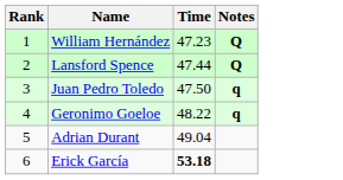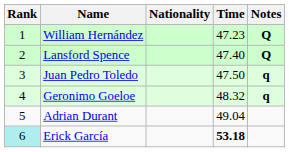 <table class="wikitable sortable" style="text-align:center">
 <tr>
 <th>Rank</th>
 <th>Name</th>
+<th>Nationality</th>
 <th>Time</th>
 <th>Notes</th>
 </tr>
 <tr bgcolor=ccffcc>
 <td>1</td>
 <td align=left><a href='#'>William Hernández</a></td>
+<td align=left></td>
 <td>47.23</td>
 <td><strong>Q</strong></td>
 </tr>
 <tr bgcolor=ccffcc>
 <td>2</td>
 <td align=left><a href='#'>Lansford Spence</a></td>
-<td>47.44</td>
+<td align=left></td>
+<td>47.40</td>
 <td><strong>Q</strong></td>
 </tr>
 <tr bgcolor=ddffdd>
 <td>3</td>
 <td align=left><a href='#'>Juan Pedro Toledo</a></td>
+<td align=left></td>
 <td>47.50</td>
 <td><strong>q</strong></td>
 </tr>
 <tr bgcolor=ddffdd>
 <td>4</td>
 <td align=left><a href='#'>Geronimo Goeloe</a></td>
-<td>48.22</td>
+<td align=left></td>
+<td>48.32</td>
 <td><strong>q</strong></td>
 </tr>
 <tr>
 <td>5</td>
 <td align=left><a href='#'>Adrian Durant</a></td>
+<td align=left></td>
 <td>49.04</td>
 <td></td>
 </tr>
 <tr>
-<td>6</td>
+<td style="background: paleturquoise;">6</td>
 <td align=left><a href='#'>Erick García</a></td>
+<td align=left></td>
 <td><strong>53.18</strong></td>
 <td></td>
 </tr>
 </table>
